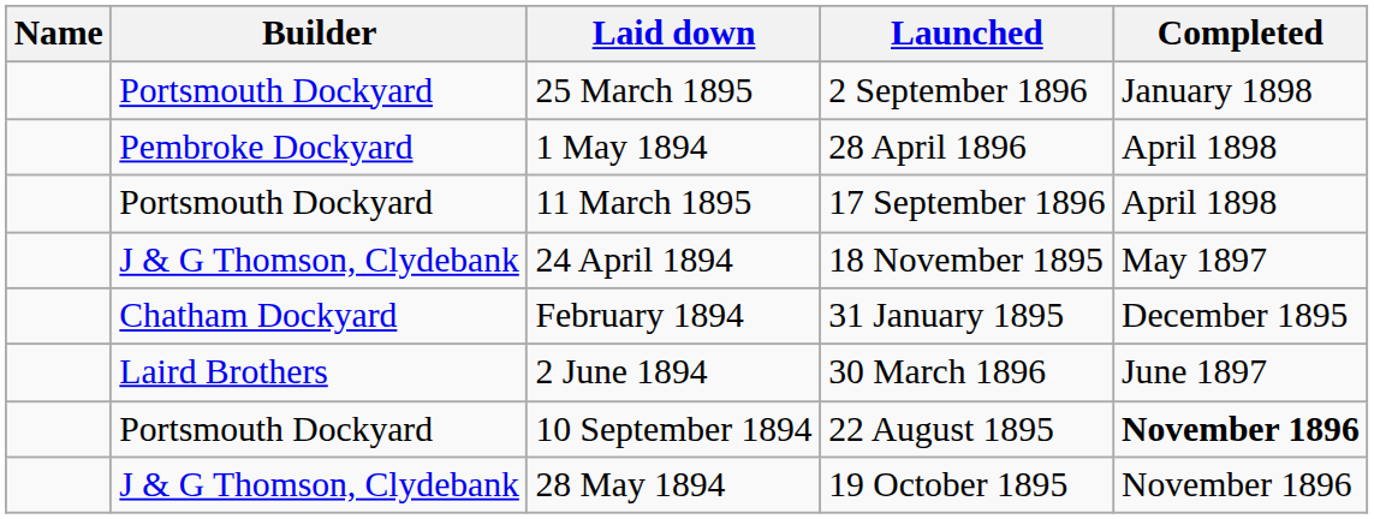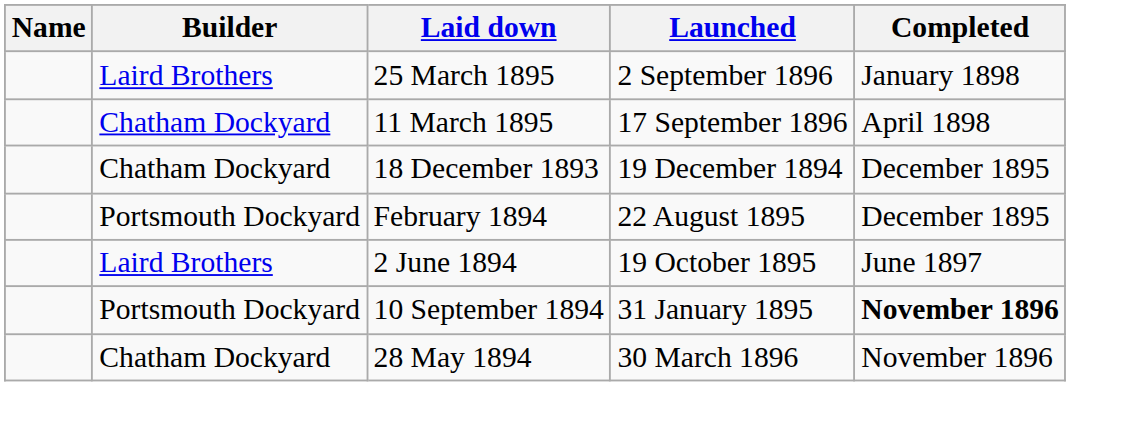 <table class="wikitable plainrowheaders">
 <tr>
 <th scope="col">Name</th>
 <th scope="col">Builder</th>
 <th scope="col"><a href='#'>Laid down</a></th>
 <th scope="col"><a href='#'>Launched</a></th>
 <th scope="col">Completed</th>
 </tr>
 <tr>
 <td scope="row"></td>
-<td><a href='#'>Portsmouth Dockyard</a></td>
+<td><a href='#'>Laird Brothers</a></td>
 <td>25 March 1895</td>
 <td>2 September 1896</td>
 <td>January 1898</td>
 </tr>
 <tr>
 <td scope="row"></td>
-<td><a href='#'>Pembroke Dockyard</a></td>
-<td>1 May 1894</td>
-<td>28 April 1896</td>
-<td>April 1898</td>
-</tr>
-<tr>
-<td scope="row"></td>
-<td>Portsmouth Dockyard</td>
+<td><a href='#'>Chatham Dockyard</a></td>
 <td>11 March 1895</td>
 <td>17 September 1896</td>
 <td>April 1898</td>
 </tr>
 <tr>
 <td scope="row"></td>
-<td><a href='#'>J & G Thomson, Clydebank</a></td>
-<td>24 April 1894</td>
-<td>18 November 1895</td>
-<td>May 1897</td>
+<td>Chatham Dockyard</td>
+<td>18 December 1893</td>
+<td>19 December 1894</td>
+<td>December 1895</td>
 </tr>
 <tr>
 <td scope="row"></td>
-<td><a href='#'>Chatham Dockyard</a></td>
+<td>Portsmouth Dockyard</td>
 <td>February 1894</td>
-<td>31 January 1895</td>
+<td>22 August 1895</td>
 <td>December 1895</td>
 </tr>
 <tr>
 <td scope="row"></td>
 <td><a href='#'>Laird Brothers</a></td>
 <td>2 June 1894</td>
-<td>30 March 1896</td>
+<td>19 October 1895</td>
 <td>June 1897</td>
 </tr>
 <tr>
 <td scope="row"></td>
 <td>Portsmouth Dockyard</td>
 <td>10 September 1894</td>
-<td>22 August 1895</td>
+<td>31 January 1895</td>
 <td><strong>November 1896</strong></td>
 </tr>
 <tr>
 <td scope="row"></td>
-<td><a href='#'>J & G Thomson, Clydebank</a></td>
+<td>Chatham Dockyard</td>
 <td>28 May 1894</td>
-<td>19 October 1895</td>
+<td>30 March 1896</td>
 <td>November 1896</td>
 </tr>
 </table>
